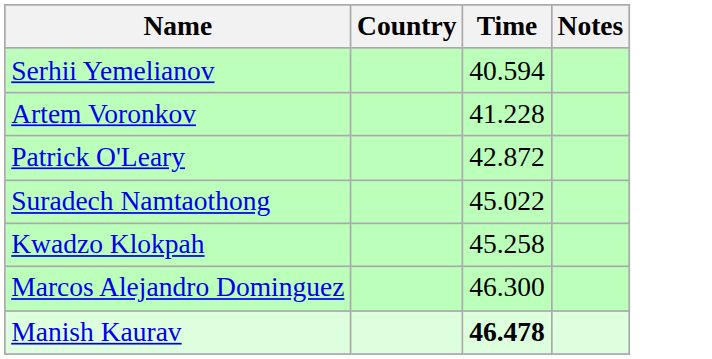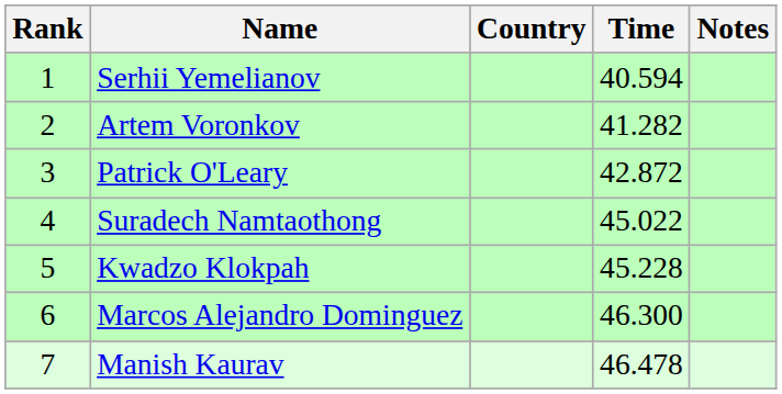 <table class="wikitable" style="text-align:center">
 <tr>
+<th>Rank</th>
 <th>Name</th>
 <th>Country</th>
 <th>Time</th>
 <th>Notes</th>
 </tr>
 <tr bgcolor=bbffbb>
+<td>1</td>
 <td align="left"><a href='#'>Serhii Yemelianov</a></td>
 <td align="left"></td>
 <td>40.594</td>
 <td></td>
 </tr>
 <tr bgcolor=bbffbb>
+<td>2</td>
 <td align="left"><a href='#'>Artem Voronkov</a></td>
 <td align="left"></td>
-<td>41.228</td>
+<td>41.282</td>
 <td></td>
 </tr>
 <tr bgcolor=bbffbb>
+<td>3</td>
 <td align="left"><a href='#'>Patrick O'Leary</a></td>
 <td align="left"></td>
 <td>42.872</td>
 <td></td>
 </tr>
 <tr bgcolor=bbffbb>
+<td>4</td>
 <td align="left"><a href='#'>Suradech Namtaothong</a></td>
 <td align="left"></td>
 <td>45.022</td>
 <td></td>
 </tr>
 <tr bgcolor=bbffbb>
+<td>5</td>
 <td align="left"><a href='#'>Kwadzo Klokpah</a></td>
 <td align="left"></td>
-<td>45.258</td>
+<td>45.228</td>
 <td></td>
 </tr>
 <tr bgcolor=bbffbb>
+<td>6</td>
 <td align="left"><a href='#'>Marcos Alejandro Dominguez</a></td>
 <td align="left"></td>
 <td>46.300</td>
 <td></td>
 </tr>
 <tr bgcolor=ddffdd>
+<td>7</td>
 <td align="left"><a href='#'>Manish Kaurav</a></td>
 <td align="left"></td>
-<td><strong>46.478</strong></td>
+<td>46.478</td>
 <td></td>
 </tr>
 </table>
